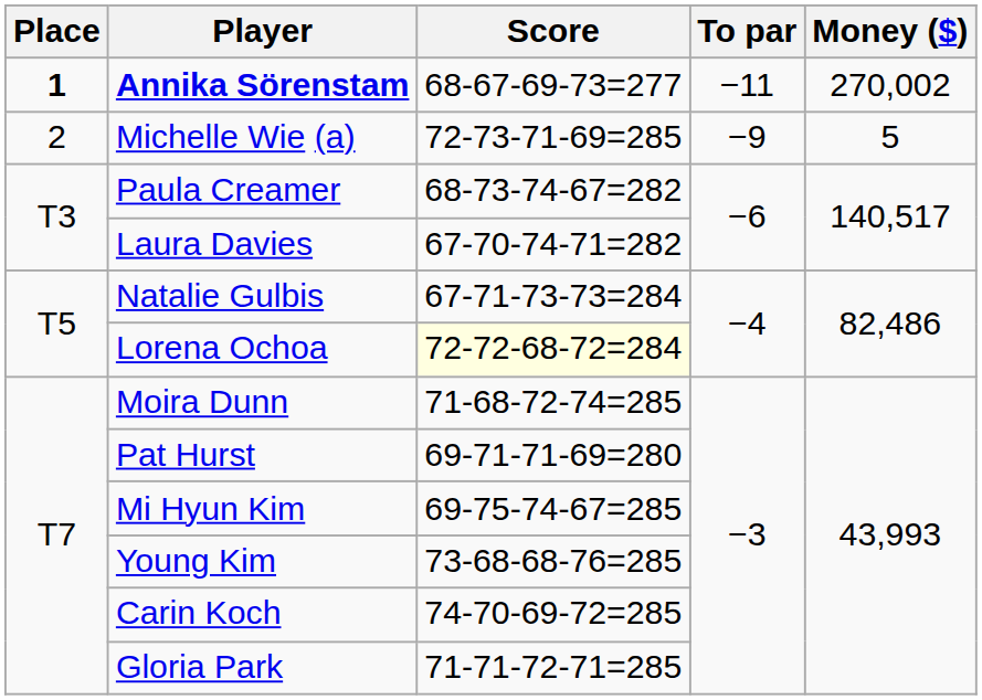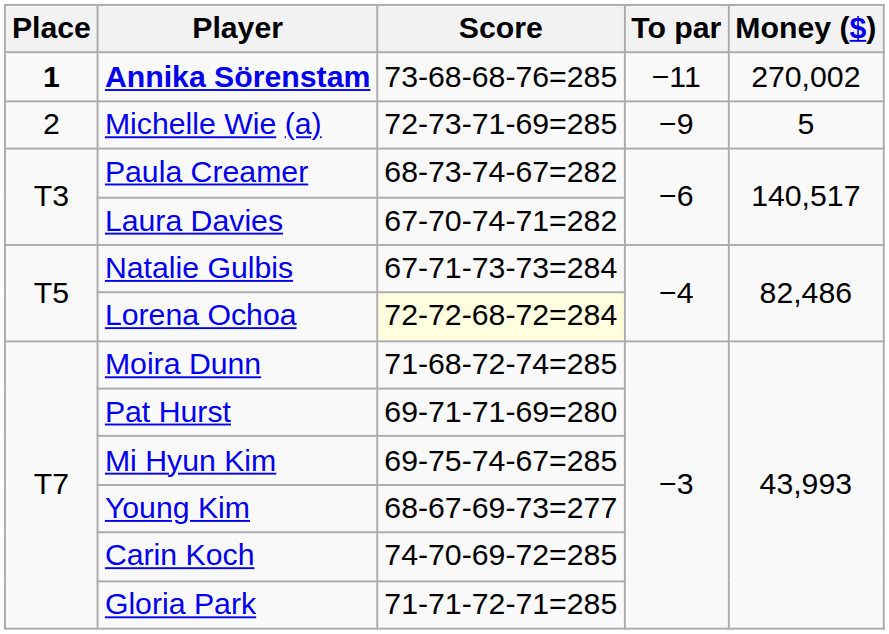 <table class="wikitable">
 <tr>
 <th>Place</th>
 <th>Player</th>
 <th>Score</th>
 <th>To par</th>
 <th>Money (<a href='#'>$</a>)</th>
 </tr>
 <tr>
 <td align=center><strong>1</strong></td>
 <td> <strong><a href='#'>Annika Sörenstam</a></strong></td>
-<td>68-67-69-73=277</td>
+<td>73-68-68-76=285</td>
 <td align=center>−11</td>
 <td align=center>270,002</td>
 </tr>
 <tr>
 <td align=center>2</td>
 <td> <a href='#'>Michelle Wie</a> <a href='#'>(a)</a></td>
 <td>72-73-71-69=285</td>
 <td align=center>−9</td>
 <td align=center>5</td>
 </tr>
 <tr>
 <td align=center rowspan=2>T3</td>
 <td> <a href='#'>Paula Creamer</a></td>
 <td>68-73-74-67=282</td>
 <td align=center rowspan=2>−6</td>
 <td align=center rowspan=2>140,517</td>
 </tr>
 <tr>
 <td> <a href='#'>Laura Davies</a></td>
 <td>67-70-74-71=282</td>
 </tr>
 <tr>
 <td align=center rowspan=2>T5</td>
 <td> <a href='#'>Natalie Gulbis</a></td>
 <td>67-71-73-73=284</td>
 <td align=center rowspan=2>−4</td>
 <td align=center rowspan=2>82,486</td>
 </tr>
 <tr>
 <td> <a href='#'>Lorena Ochoa</a></td>
 <td style="background: lightyellow;">72-72-68-72=284</td>
 </tr>
 <tr>
 <td align=center rowspan=6>T7</td>
 <td> <a href='#'>Moira Dunn</a></td>
 <td>71-68-72-74=285</td>
 <td align=center rowspan=6>−3</td>
 <td align=center rowspan=6>43,993</td>
 </tr>
 <tr>
 <td> <a href='#'>Pat Hurst</a></td>
 <td>69-71-71-69=280</td>
 </tr>
 <tr>
 <td> <a href='#'>Mi Hyun Kim</a></td>
 <td>69-75-74-67=285</td>
 </tr>
 <tr>
 <td> <a href='#'>Young Kim</a></td>
-<td>73-68-68-76=285</td>
+<td>68-67-69-73=277</td>
 </tr>
 <tr>
 <td> <a href='#'>Carin Koch</a></td>
 <td>74-70-69-72=285</td>
 </tr>
 <tr>
 <td> <a href='#'>Gloria Park</a></td>
 <td>71-71-72-71=285</td>
 </tr>
 </table>
